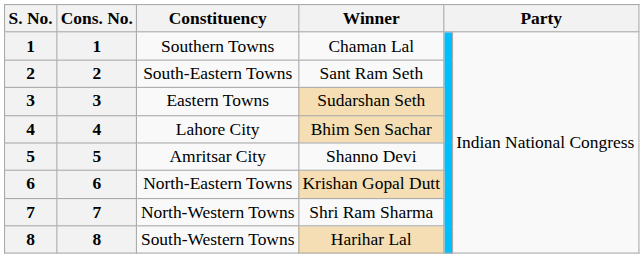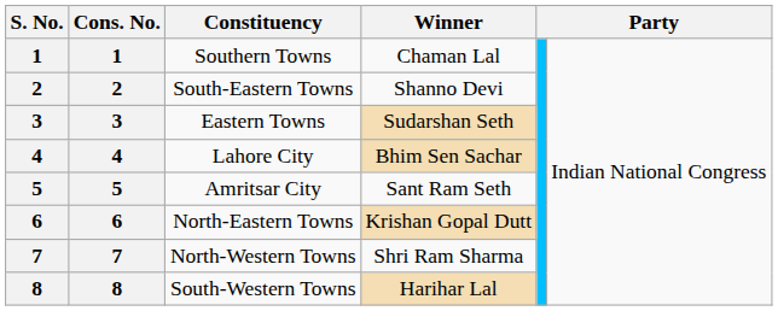 <table class="wikitable" style="text-align:center">
 <tr>
 <th>S. No.</th>
 <th>Cons. No.</th>
 <th>Constituency</th>
 <th>Winner</th>
 <th colspan=2>Party</th>
 </tr>
 <tr>
 <th>1</th>
 <th>1</th>
 <td>Southern Towns</td>
 <td>Chaman Lal</td>
 <td rowspan=8 bgcolor=#00BFFF></td>
 <td rowspan=8>Indian National Congress</td>
 </tr>
 <tr>
 <th>2</th>
 <th>2</th>
 <td>South-Eastern Towns</td>
-<td>Sant Ram Seth</td>
+<td>Shanno Devi</td>
 </tr>
 <tr>
 <th>3</th>
 <th>3</th>
 <td>Eastern Towns</td>
 <td bgcolor=wheat>Sudarshan Seth</td>
 </tr>
 <tr>
 <th>4</th>
 <th>4</th>
 <td>Lahore City</td>
 <td bgcolor=wheat>Bhim Sen Sachar</td>
 </tr>
 <tr>
 <th>5</th>
 <th>5</th>
 <td>Amritsar City</td>
-<td>Shanno Devi</td>
+<td>Sant Ram Seth</td>
 </tr>
 <tr>
 <th>6</th>
 <th>6</th>
 <td>North-Eastern Towns</td>
 <td bgcolor=wheat>Krishan Gopal Dutt</td>
 </tr>
 <tr>
 <th>7</th>
 <th>7</th>
 <td>North-Western Towns</td>
 <td>Shri Ram Sharma</td>
 </tr>
 <tr>
 <th>8</th>
 <th>8</th>
 <td>South-Western Towns</td>
 <td bgcolor=wheat>Harihar Lal</td>
 </tr>
 </table>
